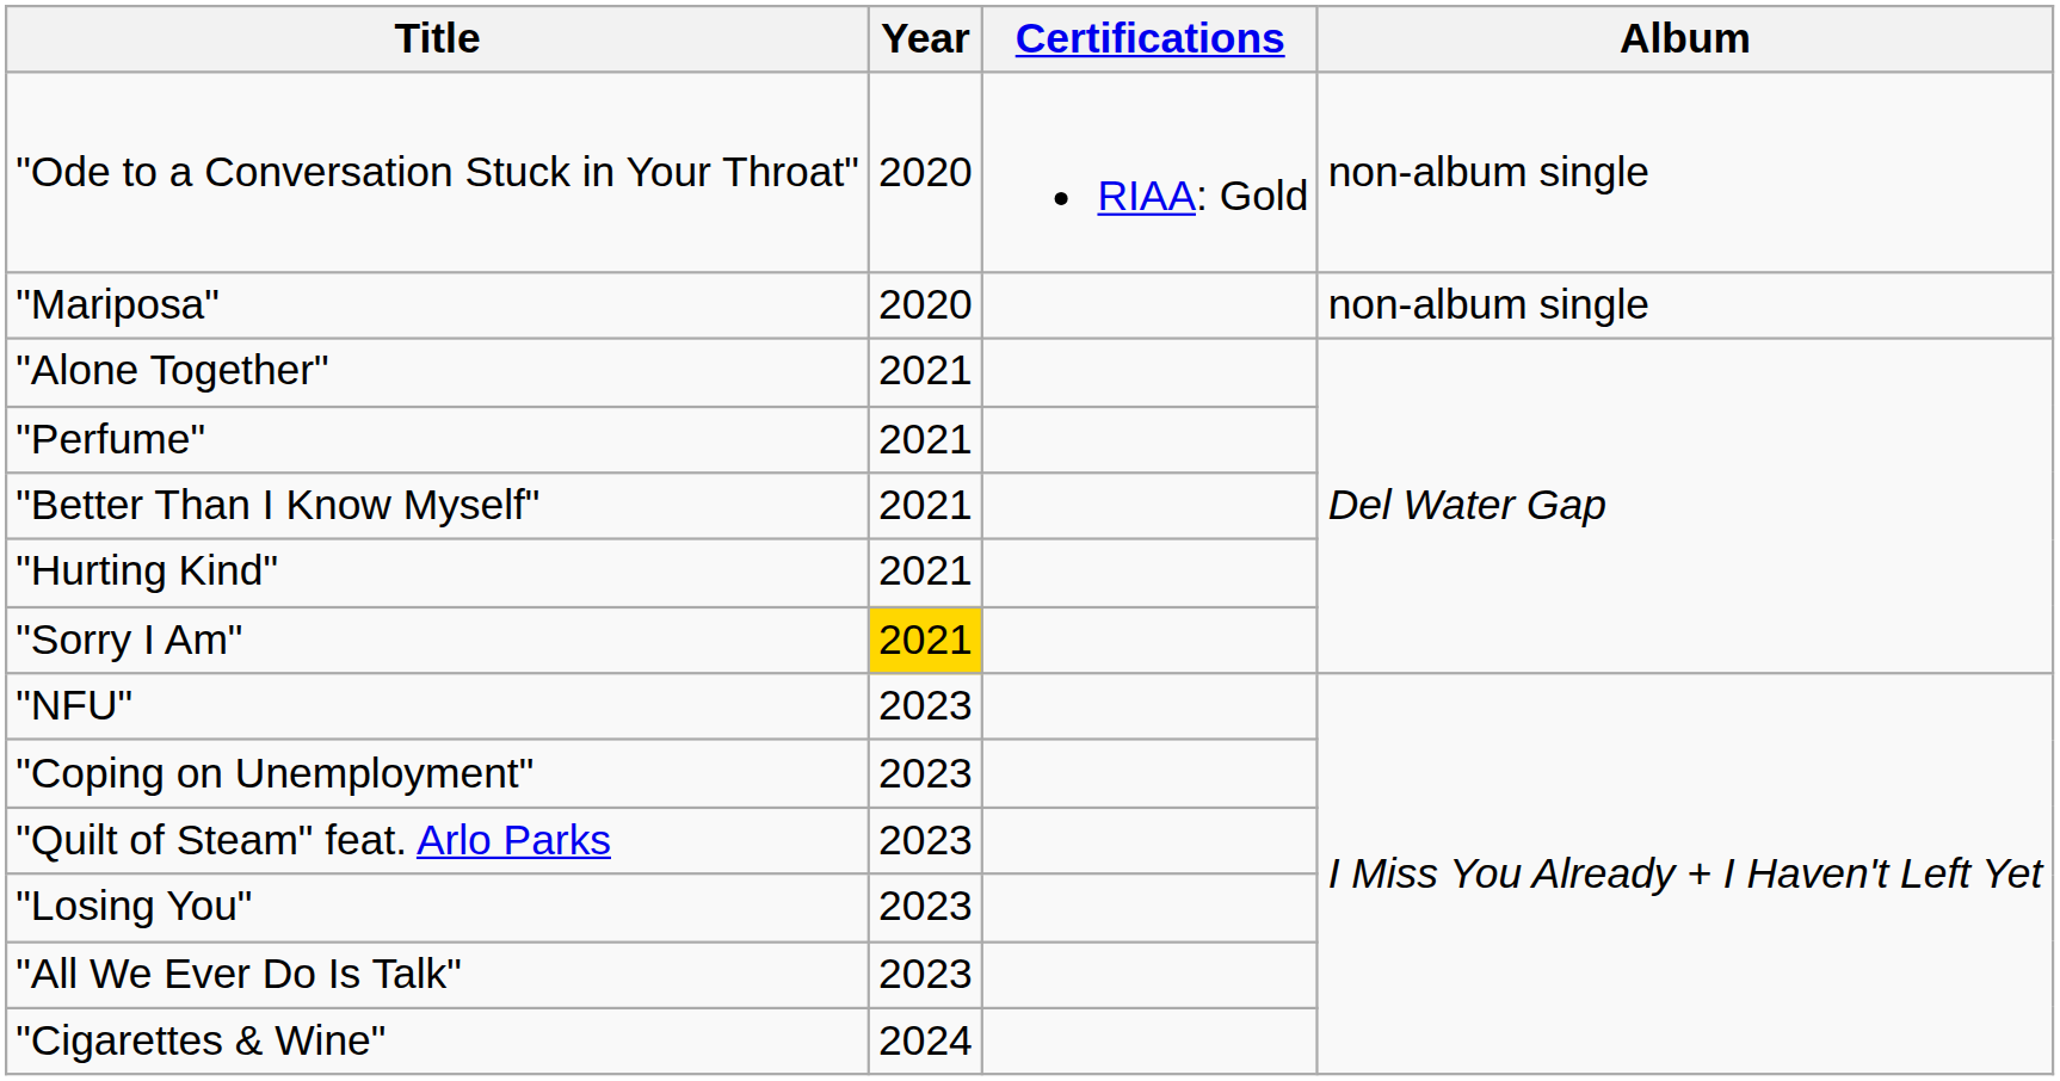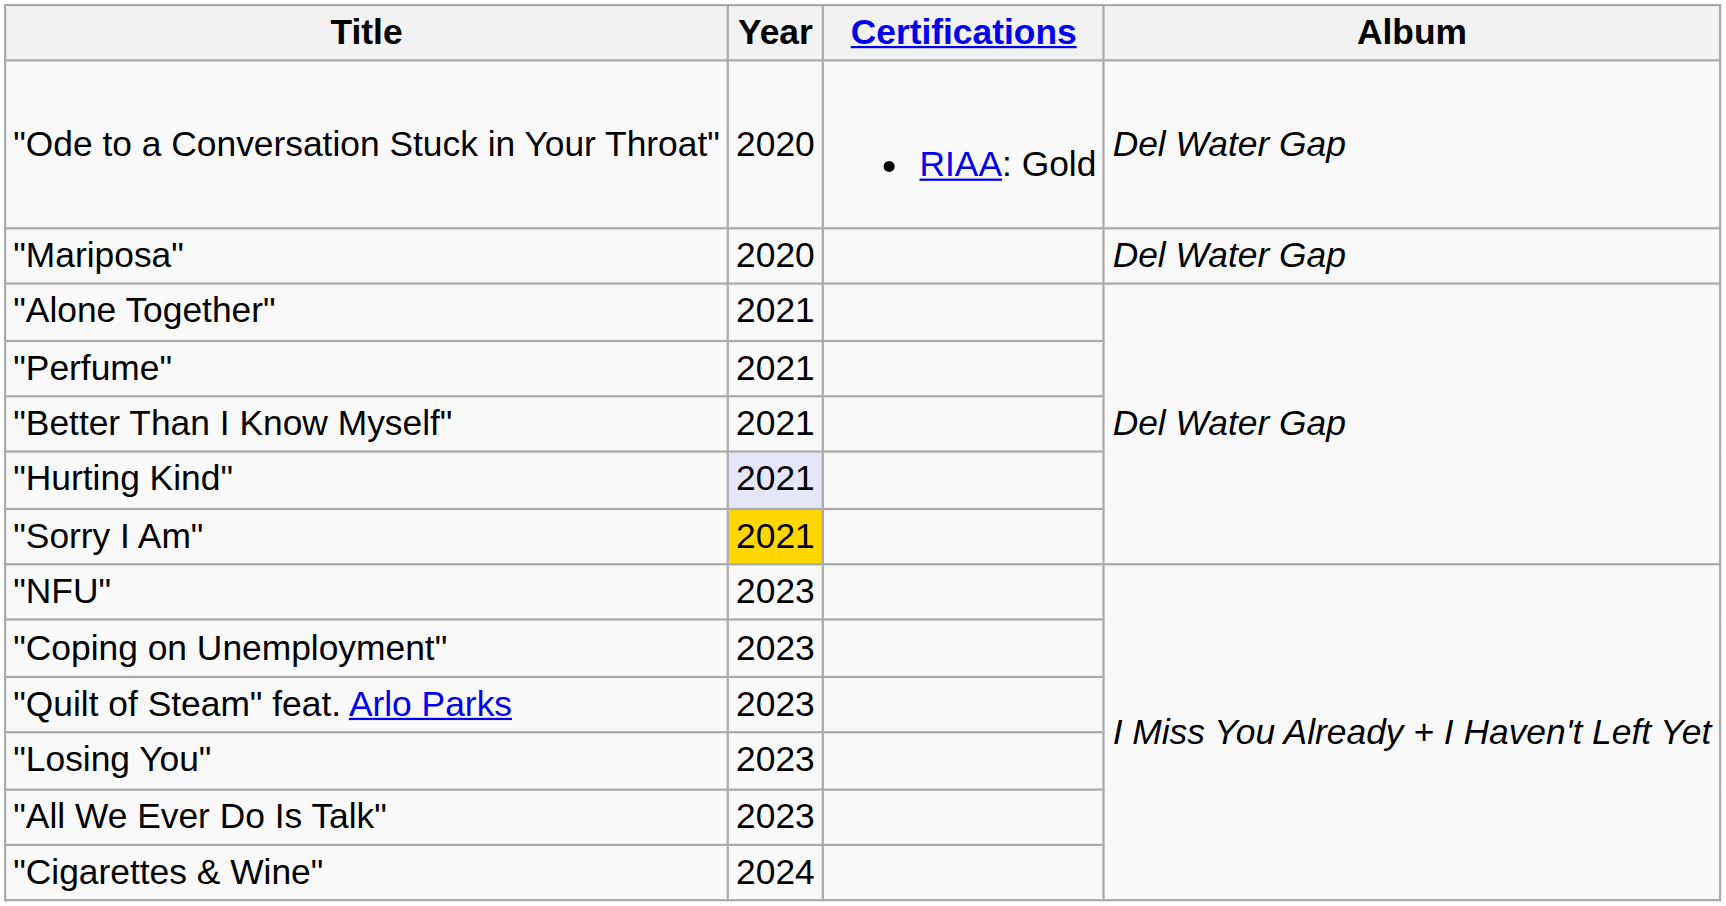 <table class="wikitable">
 <tr>
 <th>Title</th>
 <th>Year</th>
 <th><a href='#'>Certifications</a></th>
 <th>Album</th>
 </tr>
 <tr>
 <td>"Ode to a Conversation Stuck in Your Throat"</td>
 <td>2020</td>
 <td><br><ul><li><a href='#'>RIAA</a>: Gold</li></ul></td>
-<td>non-album single</td>
+<td><em>Del Water Gap</em></td>
 </tr>
 <tr>
 <td>"Mariposa"</td>
 <td>2020</td>
 <td></td>
-<td>non-album single</td>
+<td><em>Del Water Gap</em></td>
 </tr>
 <tr>
 <td>"Alone Together"</td>
 <td>2021</td>
 <td></td>
 <td rowspan="5"><em>Del Water Gap</em></td>
 </tr>
 <tr>
 <td>"Perfume"</td>
 <td>2021</td>
 <td></td>
 </tr>
 <tr>
 <td>"Better Than I Know Myself"</td>
 <td>2021</td>
 <td></td>
 </tr>
 <tr>
 <td>"Hurting Kind"</td>
-<td>2021</td>
+<td style="background: lavender;">2021</td>
 <td></td>
 </tr>
 <tr>
 <td>"Sorry I Am"</td>
 <td style="background: gold;">2021</td>
 <td></td>
 </tr>
 <tr>
 <td>"NFU"</td>
 <td>2023</td>
 <td></td>
 <td rowspan="6"><em>I Miss You Already + I Haven't Left Yet</em></td>
 </tr>
 <tr>
 <td>"Coping on Unemployment"</td>
 <td>2023</td>
 <td></td>
 </tr>
 <tr>
 <td>"Quilt of Steam" feat. <a href='#'>Arlo Parks</a></td>
 <td>2023</td>
 <td></td>
 </tr>
 <tr>
 <td>"Losing You"</td>
 <td>2023</td>
 <td></td>
 </tr>
 <tr>
 <td>"All We Ever Do Is Talk"</td>
 <td>2023</td>
 <td></td>
 </tr>
 <tr>
 <td>"Cigarettes & Wine"</td>
 <td>2024</td>
 <td></td>
 </tr>
 </table>
